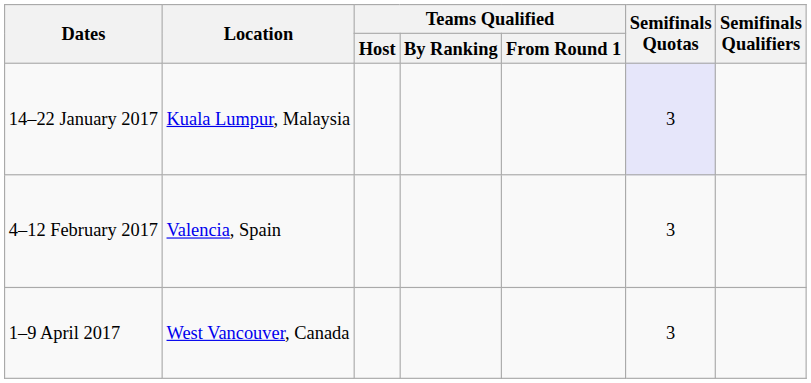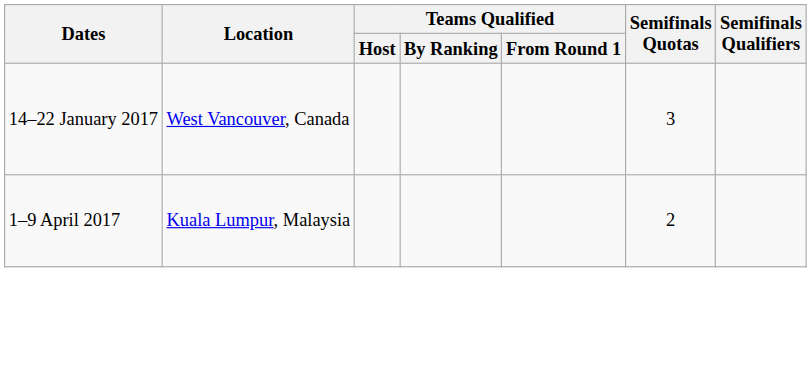 <table class=wikitable>
 <tr>
 <th rowspan=2>Dates</th>
 <th rowspan=2>Location</th>
 <th colspan=3>Teams Qualified</th>
 <th rowspan=2>Semifinals<br>Quotas</th>
 <th rowspan=2>Semifinals<br>Qualifiers</th>
 </tr>
 <tr>
 <th>Host</th>
 <th>By Ranking</th>
 <th>From Round 1</th>
 </tr>
 <tr>
 <td>14–22 January 2017</td>
-<td><a href='#'>Kuala Lumpur</a>, Malaysia</td>
+<td><a href='#'>West Vancouver</a>, Canada</td>
 <td></td>
 <td><br></td>
 <td><s></s><br><br><br><br><br></td>
-<td align=center style="background: lavender;">3</td>
-<td><br><br></td>
-</tr>
-<tr>
-<td>4–12 February 2017</td>
-<td><a href='#'>Valencia</a>, Spain</td>
-<td></td>
-<td><br><s></s></td>
-<td><br><br><br><br><br></td>
 <td align=center>3</td>
 <td><br><br></td>
 </tr>
 <tr>
 <td>1–9 April 2017</td>
-<td><a href='#'>West Vancouver</a>, Canada</td>
+<td><a href='#'>Kuala Lumpur</a>, Malaysia</td>
 <td></td>
 <td><br></td>
 <td><br><s></s><br><br><br></td>
-<td align=center>3</td>
+<td align=center>2</td>
 <td><br></td>
 </tr>
 </table>
